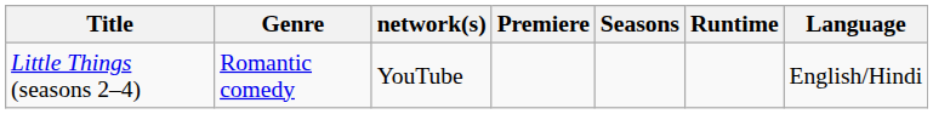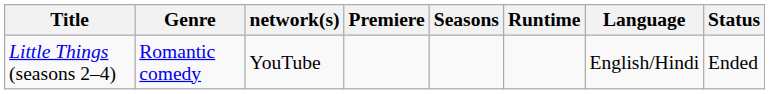 <table class="wikitable sortable" style="width:100%;">
 <tr>
 <th>Title</th>
 <th>Genre</th>
 <th> network(s)</th>
 <th>Premiere</th>
 <th>Seasons</th>
 <th>Runtime</th>
 <th>Language</th>
+<th>Status</th>
 </tr>
 <tr>
 <td><em><a href='#'>Little Things</a></em> (seasons 2–4)</td>
 <td><a href='#'>Romantic comedy</a></td>
 <td>YouTube</td>
 <td></td>
 <td></td>
 <td></td>
 <td>English/Hindi</td>
+<td>Ended</td>
 </tr>
 </table>
